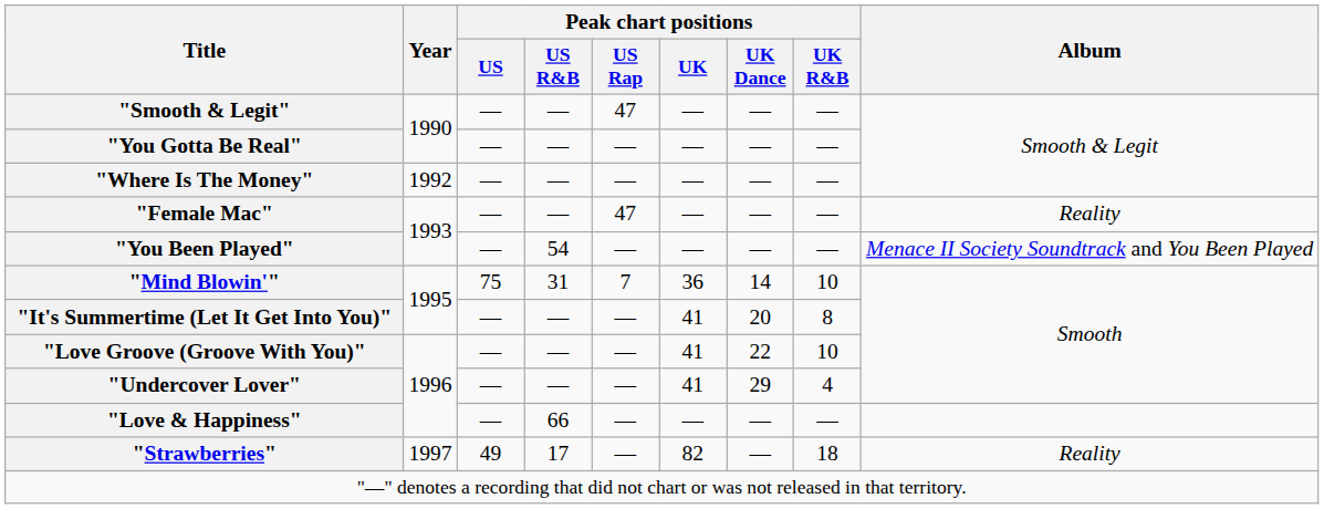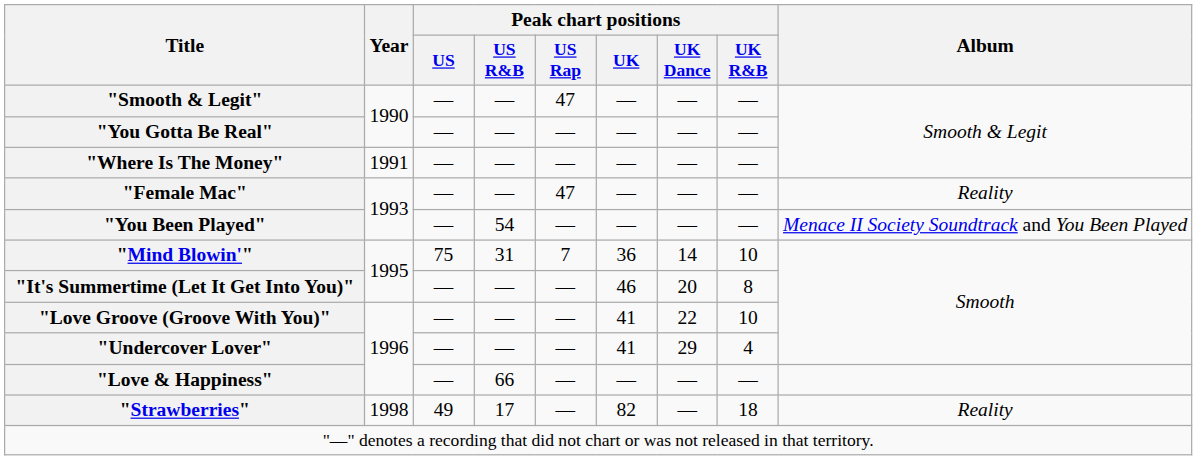 <table class="wikitable plainrowheaders" style="text-align:center;" border="1">
 <tr>
 <th scope="col" rowspan="2" style="width:18em;">Title</th>
 <th scope="col" rowspan="2">Year</th>
 <th scope="col" colspan="6">Peak chart positions</th>
 <th scope="col" rowspan="2">Album</th>
 </tr>
 <tr>
 <th scope="col" style="width:3em;font-size:90%;"><a href='#'>US</a><br></th>
 <th scope="col" style="width:3em;font-size:90%;"><a href='#'>US R&B</a><br></th>
 <th scope="col" style="width:3em;font-size:90%;"><a href='#'>US Rap</a><br></th>
 <th scope="col" style="width:3em;font-size:90%;"><a href='#'>UK</a><br></th>
 <th scope="col" style="width:3em;font-size:90%;"><a href='#'>UK Dance</a><br></th>
 <th scope="col" style="width:3em;font-size:90%;"><a href='#'>UK R&B</a><br></th>
 </tr>
 <tr>
 <th scope="row">"Smooth & Legit"</th>
 <td rowspan="2">1990</td>
 <td style="text-align:center;">—</td>
 <td style="text-align:center;">—</td>
 <td style="text-align:center;">47</td>
 <td style="text-align:center;">—</td>
 <td style="text-align:center;">—</td>
 <td style="text-align:center;">—</td>
 <td rowspan="3"><em>Smooth & Legit</em></td>
 </tr>
 <tr>
 <th scope="row">"You Gotta Be Real"</th>
 <td style="text-align:center;">—</td>
 <td style="text-align:center;">—</td>
 <td style="text-align:center;">—</td>
 <td style="text-align:center;">—</td>
 <td style="text-align:center;">—</td>
 <td style="text-align:center;">—</td>
 </tr>
 <tr>
 <th scope="row">"Where Is The Money"</th>
-<td>1992</td>
+<td>1991</td>
 <td style="text-align:center;">—</td>
 <td style="text-align:center;">—</td>
 <td style="text-align:center;">—</td>
 <td style="text-align:center;">—</td>
 <td style="text-align:center;">—</td>
 <td style="text-align:center;">—</td>
 </tr>
 <tr>
 <th scope="row">"Female Mac"</th>
 <td rowspan="2">1993</td>
 <td style="text-align:center;">—</td>
 <td style="text-align:center;">—</td>
 <td style="text-align:center;">47</td>
 <td style="text-align:center;">—</td>
 <td style="text-align:center;">—</td>
 <td style="text-align:center;">—</td>
 <td><em>Reality</em></td>
 </tr>
 <tr>
 <th scope="row">"You Been Played"</th>
 <td style="text-align:center;">—</td>
 <td style="text-align:center;">54</td>
 <td style="text-align:center;">—</td>
 <td style="text-align:center;">—</td>
 <td style="text-align:center;">—</td>
 <td style="text-align:center;">—</td>
 <td><em><a href='#'>Menace II Society Soundtrack</a></em> and <em>You Been Played</em></td>
 </tr>
 <tr>
 <th scope="row">"<a href='#'>Mind Blowin'</a>"</th>
 <td rowspan="2">1995</td>
 <td style="text-align:center;">75</td>
 <td style="text-align:center;">31</td>
 <td style="text-align:center;">7</td>
 <td style="text-align:center;">36</td>
 <td style="text-align:center;">14</td>
 <td style="text-align:center;">10</td>
 <td rowspan="4"><em>Smooth</em></td>
 </tr>
 <tr>
 <th scope="row">"It's Summertime (Let It Get Into You)"</th>
 <td style="text-align:center;">—</td>
 <td style="text-align:center;">—</td>
 <td style="text-align:center;">—</td>
-<td style="text-align:center;">41</td>
+<td style="text-align:center;">46</td>
 <td style="text-align:center;">20</td>
 <td style="text-align:center;">8</td>
 </tr>
 <tr>
 <th scope="row">"Love Groove (Groove With You)"</th>
 <td rowspan="3">1996</td>
 <td style="text-align:center;">—</td>
 <td style="text-align:center;">—</td>
 <td style="text-align:center;">—</td>
 <td style="text-align:center;">41</td>
 <td style="text-align:center;">22</td>
 <td style="text-align:center;">10</td>
 </tr>
 <tr>
 <th scope="row">"Undercover Lover"</th>
 <td style="text-align:center;">—</td>
 <td style="text-align:center;">—</td>
 <td style="text-align:center;">—</td>
 <td style="text-align:center;">41</td>
 <td style="text-align:center;">29</td>
 <td style="text-align:center;">4</td>
 </tr>
 <tr>
 <th scope="row">"Love & Happiness"</th>
 <td style="text-align:center;">—</td>
 <td style="text-align:center;">66</td>
 <td style="text-align:center;">—</td>
 <td style="text-align:center;">—</td>
 <td style="text-align:center;">—</td>
 <td style="text-align:center;">—</td>
 <td></td>
 </tr>
 <tr>
 <th scope="row">"<a href='#'>Strawberries</a>"</th>
-<td>1997</td>
+<td>1998</td>
 <td style="text-align:center;">49</td>
 <td style="text-align:center;">17</td>
 <td style="text-align:center;">—</td>
 <td style="text-align:center;">82</td>
 <td style="text-align:center;">—</td>
 <td style="text-align:center;">18</td>
 <td><em>Reality</em></td>
 </tr>
 <tr>
 <td colspan="15" style="font-size:90%">"—" denotes a recording that did not chart or was not released in that territory.</td>
 </tr>
 </table>
